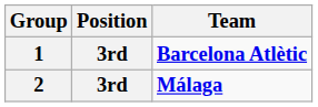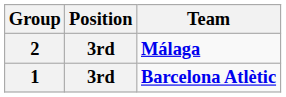 <table class="wikitable">
 <tr>
 <th>Group</th>
 <th>Position</th>
 <th>Team</th>
 </tr>
 <tr>
+<th>2</th>
+<th>3rd</th>
+<td><strong><a href='#'>Málaga</a></strong></td>
+</tr>
+<tr>
 <th>1</th>
 <th>3rd</th>
 <td><strong><a href='#'>Barcelona Atlètic</a></strong></td>
 </tr>
-<tr>
-<th>2</th>
-<th>3rd</th>
-<td><strong><a href='#'>Málaga</a></strong></td>
-</tr>
 </table>
